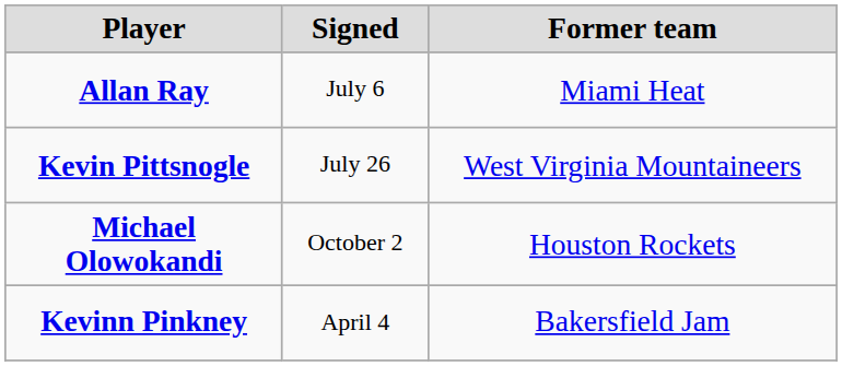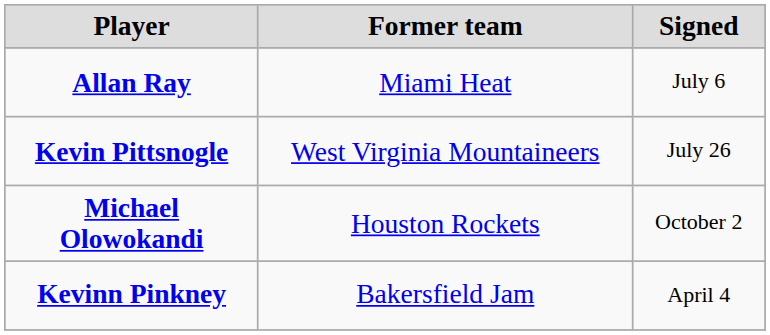 <table class="wikitable" style="text-align: center">
 <tr align="center" bgcolor="#dddddd">
 <td style="width:140px"><strong>Player</strong></td>
+<td style="width:210px"><strong>Former team</strong></td>
 <td style="width:70px"><strong>Signed</strong></td>
-<td style="width:210px"><strong>Former team</strong></td>
 </tr>
 <tr style="height:40px">
 <td><strong><a href='#'>Allan Ray</a></strong></td>
+<td><a href='#'>Miami Heat</a></td>
 <td style="font-size: 80%">July 6</td>
-<td><a href='#'>Miami Heat</a></td>
 </tr>
 <tr style="height:40px">
 <td><strong><a href='#'>Kevin Pittsnogle</a></strong></td>
+<td><a href='#'>West Virginia Mountaineers</a></td>
 <td style="font-size: 80%">July 26</td>
-<td><a href='#'>West Virginia Mountaineers</a></td>
 </tr>
 <tr style="height:40px">
 <td><strong><a href='#'>Michael Olowokandi</a></strong></td>
+<td><a href='#'>Houston Rockets</a></td>
 <td style="font-size: 80%">October 2</td>
-<td><a href='#'>Houston Rockets</a></td>
 </tr>
 <tr style="height:40px">
 <td><strong><a href='#'>Kevinn Pinkney</a></strong></td>
+<td><a href='#'>Bakersfield Jam</a></td>
 <td style="font-size: 80%">April 4</td>
-<td><a href='#'>Bakersfield Jam</a></td>
 </tr>
 </table>
